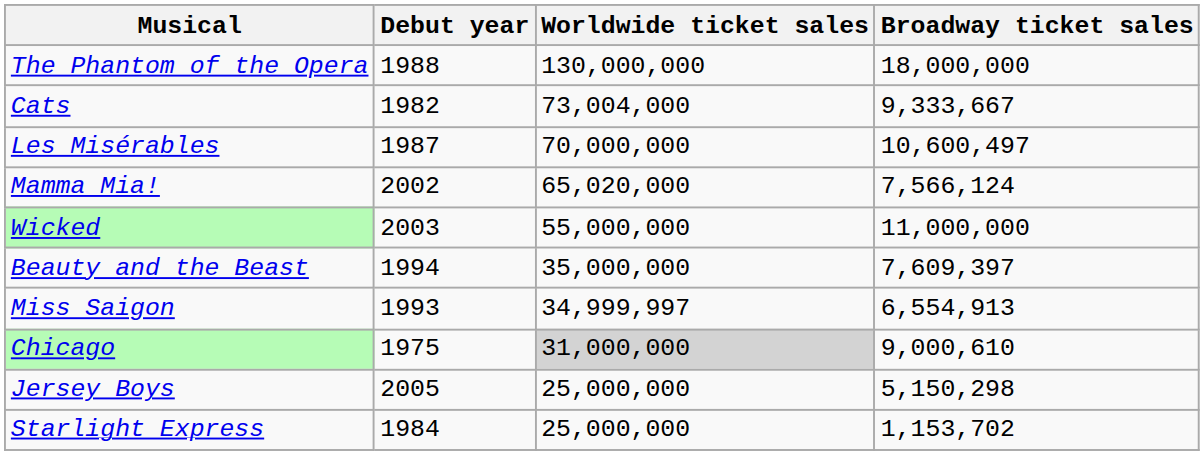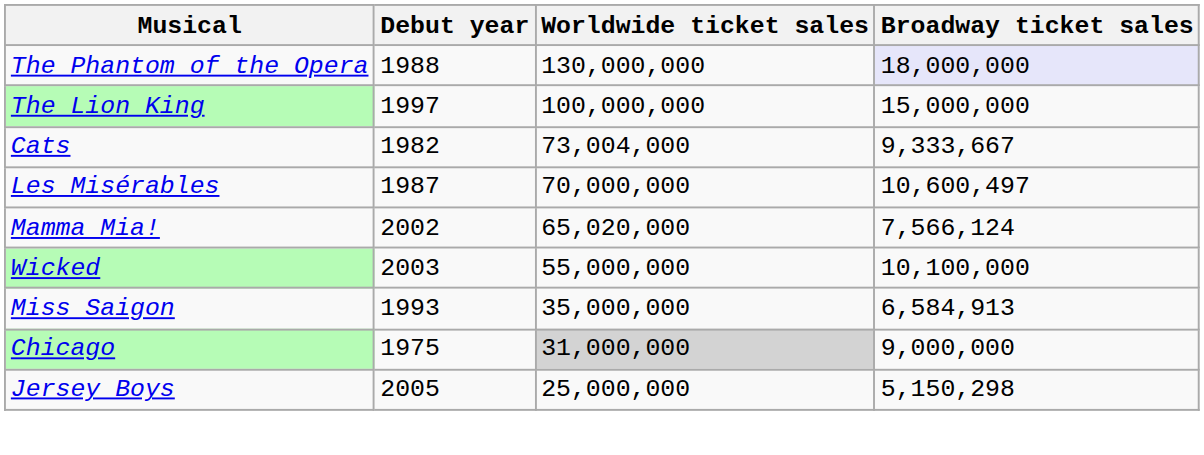 <table class="wikitable sortable plainrowheaders">
 <tr>
 <th scope="col">Musical</th>
 <th scope="col">Debut year</th>
 <th scope="col">Worldwide ticket sales</th>
 <th scope="col">Broadway ticket sales</th>
 </tr>
 <tr>
 <td><em><a href='#'>The Phantom of the Opera</a></em></td>
 <td>1988</td>
 <td>130,000,000</td>
-<td>18,000,000</td>
+<td style="background: lavender;">18,000,000</td>
+</tr>
+<tr>
+<td scope="row" style="background:#b6fcb6;"><em><a href='#'>The Lion King</a></em> </td>
+<td>1997</td>
+<td>100,000,000</td>
+<td>15,000,000</td>
 </tr>
 <tr>
 <td><em><a href='#'>Cats</a></em></td>
 <td>1982</td>
 <td>73,004,000</td>
 <td>9,333,667</td>
 </tr>
 <tr>
 <td><em><a href='#'>Les Misérables</a></em></td>
 <td>1987</td>
 <td>70,000,000</td>
 <td>10,600,497</td>
 </tr>
 <tr>
 <td><em><a href='#'>Mamma Mia!</a></em></td>
 <td>2002</td>
 <td>65,020,000</td>
 <td>7,566,124</td>
 </tr>
 <tr>
 <td scope="row" style="background:#b6fcb6;"><em><a href='#'>Wicked</a></em> </td>
 <td>2003</td>
 <td>55,000,000</td>
-<td>11,000,000</td>
-</tr>
-<tr>
-<td><em><a href='#'>Beauty and the Beast</a></em></td>
-<td>1994</td>
-<td>35,000,000</td>
-<td>7,609,397</td>
+<td>10,100,000</td>
 </tr>
 <tr>
 <td><em><a href='#'>Miss Saigon</a></em></td>
 <td>1993</td>
-<td>34,999,997</td>
-<td>6,554,913</td>
+<td>35,000,000</td>
+<td>6,584,913</td>
 </tr>
 <tr>
 <td scope="row" style="background:#b6fcb6;"><em><a href='#'>Chicago</a></em> </td>
 <td>1975</td>
 <td style="background: lightgrey;">31,000,000</td>
-<td>9,000,610</td>
+<td>9,000,000</td>
 </tr>
 <tr>
 <td><em><a href='#'>Jersey Boys</a></em></td>
 <td>2005</td>
 <td>25,000,000</td>
 <td>5,150,298</td>
 </tr>
-<tr>
-<td><em><a href='#'>Starlight Express</a></em></td>
-<td>1984</td>
-<td>25,000,000</td>
-<td>1,153,702</td>
-</tr>
 </table>
